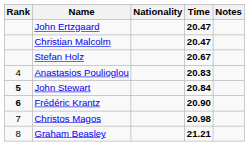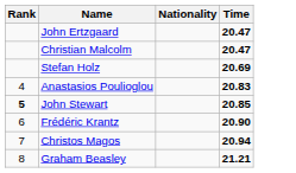 <table class="wikitable sortable" style="text-align:center">
 <tr>
 <th>Rank</th>
 <th>Name</th>
 <th>Nationality</th>
 <th>Time</th>
-<th>Notes</th>
 </tr>
 <tr>
 <td></td>
 <td align=left><a href='#'>John Ertzgaard</a></td>
 <td align=left></td>
 <td><strong>20.47</strong></td>
-<td></td>
 </tr>
 <tr>
 <td></td>
 <td align=left><a href='#'>Christian Malcolm</a></td>
 <td align=left></td>
 <td><strong>20.47</strong></td>
-<td></td>
 </tr>
 <tr>
 <td></td>
 <td align=left><a href='#'>Stefan Holz</a></td>
 <td align=left></td>
-<td><strong>20.67</strong></td>
-<td></td>
+<td><strong>20.69</strong></td>
 </tr>
 <tr>
 <td>4</td>
 <td align=left><a href='#'>Anastasios Poulioglou</a></td>
 <td align=left></td>
 <td><strong>20.83</strong></td>
-<td></td>
 </tr>
 <tr>
 <td><strong>5</strong></td>
 <td align=left><a href='#'>John Stewart</a></td>
 <td align=left></td>
-<td><strong>20.84</strong></td>
-<td></td>
+<td><strong>20.85</strong></td>
 </tr>
 <tr>
-<td><strong>6</strong></td>
+<td>6</td>
 <td align=left><a href='#'>Frédéric Krantz</a></td>
 <td align=left></td>
 <td><strong>20.90</strong></td>
-<td></td>
 </tr>
 <tr>
 <td>7</td>
 <td align=left><a href='#'>Christos Magos</a></td>
 <td align=left></td>
-<td><strong>20.98</strong></td>
-<td></td>
+<td><strong>20.94</strong></td>
 </tr>
 <tr>
 <td>8</td>
 <td align=left><a href='#'>Graham Beasley</a></td>
 <td align=left></td>
 <td><strong>21.21</strong></td>
-<td></td>
 </tr>
 </table>
